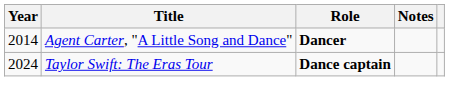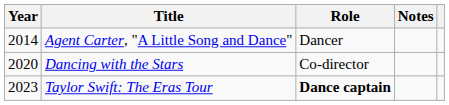 <table class="wikitable">
 <tr>
 <th>Year</th>
 <th>Title</th>
 <th>Role</th>
 <th>Notes</th>
 <th></th>
 </tr>
 <tr>
 <td>2014</td>
 <td><a href='#'><em>Agent Carter</em></a>, "<a href='#'>A Little Song and Dance</a>"</td>
-<td><strong>Dancer</strong></td>
+<td>Dancer</td>
 <td></td>
 <td></td>
 </tr>
 <tr>
-<td>2024</td>
+<td>2020</td>
+<td><em><a href='#'>Dancing with the Stars</a></em></td>
+<td>Co-director</td>
+<td></td>
+<td></td>
+</tr>
+<tr>
+<td>2023</td>
 <td><em><a href='#'>Taylor Swift: The Eras Tour</a></em></td>
 <td><strong>Dance captain</strong></td>
 <td></td>
 <td></td>
 </tr>
 </table>
